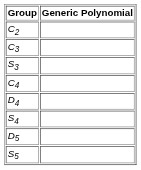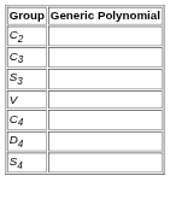 <table border="1" cellpadding="2">
 <tr>
 <th>Group</th>
 <th>Generic Polynomial</th>
 </tr>
 <tr>
 <td><em>C</em><sub><em>2</em></sub></td>
 <td></td>
 </tr>
 <tr>
 <td><em>C</em><sub><em>3</em></sub></td>
 <td></td>
 </tr>
 <tr>
 <td><em>S</em><sub><em>3</em></sub></td>
 <td></td>
 </tr>
 <tr>
+<td><em>V</em></td>
+<td></td>
+</tr>
+<tr>
 <td><em>C</em><sub><em>4</em></sub></td>
 <td></td>
 </tr>
 <tr>
 <td><em>D</em><sub><em>4</em></sub></td>
 <td></td>
 </tr>
 <tr>
 <td><em>S</em><sub><em>4</em></sub></td>
 <td></td>
 </tr>
-<tr>
-<td><em>D</em><sub><em>5</em></sub></td>
-<td></td>
-</tr>
-<tr>
-<td><em>S</em><sub><em>5</em></sub></td>
-<td></td>
-</tr>
 </table>
